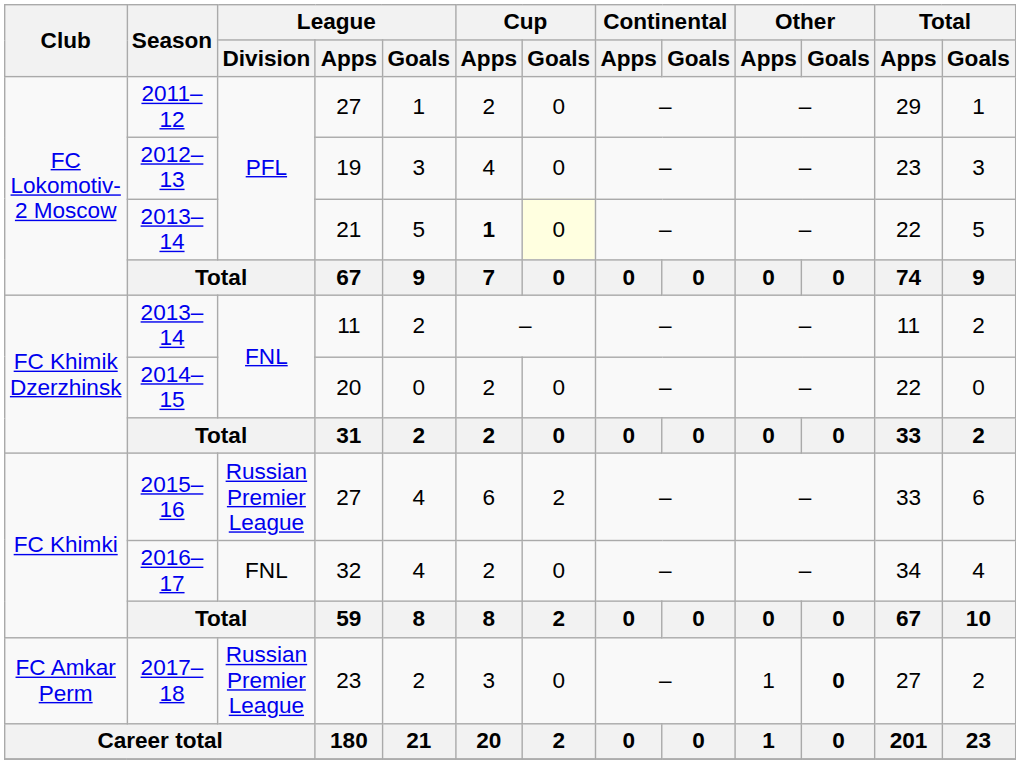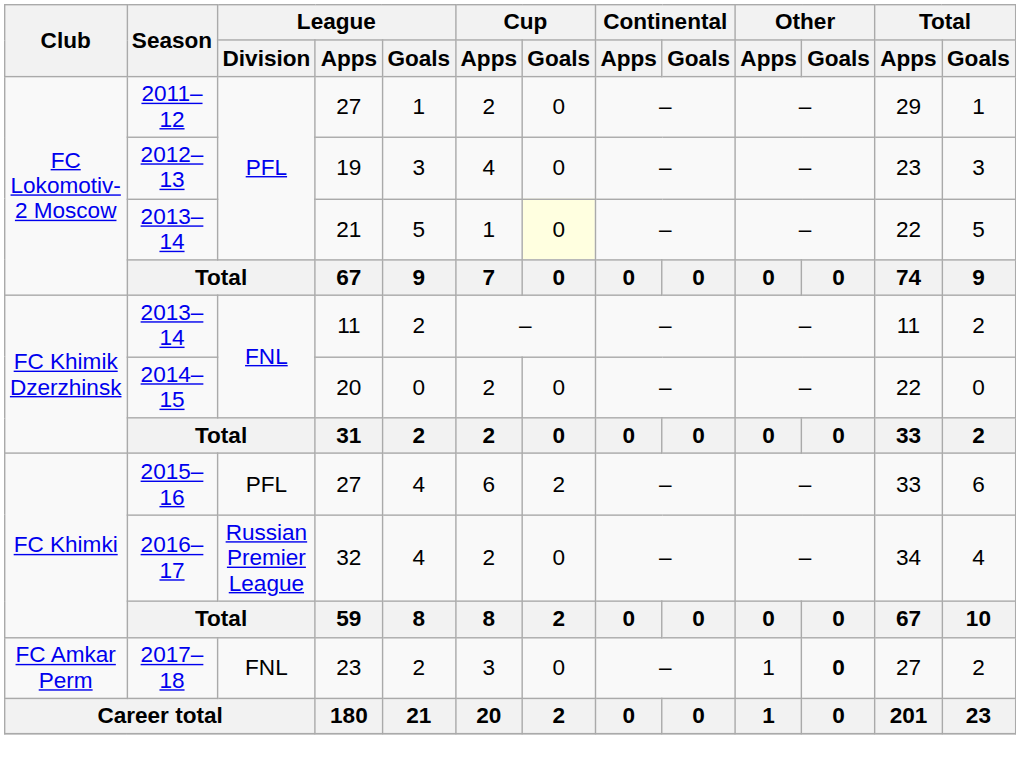 <table class="wikitable" style="text-align: center;">
 <tr>
 <th rowspan=2>Club</th>
 <th rowspan=2>Season</th>
 <th colspan=3>League</th>
 <th colspan=2>Cup</th>
 <th colspan=2>Continental</th>
 <th colspan=2>Other</th>
 <th colspan=2>Total</th>
 </tr>
 <tr>
 <th>Division</th>
 <th>Apps</th>
 <th>Goals</th>
 <th>Apps</th>
 <th>Goals</th>
 <th>Apps</th>
 <th>Goals</th>
 <th>Apps</th>
 <th>Goals</th>
 <th>Apps</th>
 <th>Goals</th>
 </tr>
 <tr>
 <td rowspan=4><a href='#'>FC Lokomotiv-2 Moscow</a></td>
 <td><a href='#'>2011–12</a></td>
 <td rowspan=3><a href='#'>PFL</a></td>
 <td>27</td>
 <td>1</td>
 <td>2</td>
 <td>0</td>
 <td colspan=2>–</td>
 <td colspan=2>–</td>
 <td>29</td>
 <td>1</td>
 </tr>
 <tr>
 <td><a href='#'>2012–13</a></td>
 <td>19</td>
 <td>3</td>
 <td>4</td>
 <td>0</td>
 <td colspan=2>–</td>
 <td colspan=2>–</td>
 <td>23</td>
 <td>3</td>
 </tr>
 <tr>
 <td><a href='#'>2013–14</a></td>
 <td>21</td>
 <td>5</td>
-<td><strong>1</strong></td>
+<td>1</td>
 <td style="background: lightyellow;">0</td>
 <td colspan=2>–</td>
 <td colspan=2>–</td>
 <td>22</td>
 <td>5</td>
 </tr>
 <tr>
 <th colspan=2>Total</th>
 <th>67</th>
 <th>9</th>
 <th>7</th>
 <th>0</th>
 <th>0</th>
 <th>0</th>
 <th>0</th>
 <th>0</th>
 <th>74</th>
 <th>9</th>
 </tr>
 <tr>
 <td rowspan=3><a href='#'>FC Khimik Dzerzhinsk</a></td>
 <td><a href='#'>2013–14</a></td>
 <td rowspan=2><a href='#'>FNL</a></td>
 <td>11</td>
 <td>2</td>
 <td colspan=2>–</td>
 <td colspan=2>–</td>
 <td colspan=2>–</td>
 <td>11</td>
 <td>2</td>
 </tr>
 <tr>
 <td><a href='#'>2014–15</a></td>
 <td>20</td>
 <td>0</td>
 <td>2</td>
 <td>0</td>
 <td colspan=2>–</td>
 <td colspan=2>–</td>
 <td>22</td>
 <td>0</td>
 </tr>
 <tr>
 <th colspan=2>Total</th>
 <th>31</th>
 <th>2</th>
 <th>2</th>
 <th>0</th>
 <th>0</th>
 <th>0</th>
 <th>0</th>
 <th>0</th>
 <th>33</th>
 <th>2</th>
 </tr>
 <tr>
 <td rowspan=3><a href='#'>FC Khimki</a></td>
 <td><a href='#'>2015–16</a></td>
-<td><a href='#'>Russian Premier League</a></td>
+<td>PFL</td>
 <td>27</td>
 <td>4</td>
 <td>6</td>
 <td>2</td>
 <td colspan=2>–</td>
 <td colspan=2>–</td>
 <td>33</td>
 <td>6</td>
 </tr>
 <tr>
 <td><a href='#'>2016–17</a></td>
-<td>FNL</td>
+<td><a href='#'>Russian Premier League</a></td>
 <td>32</td>
 <td>4</td>
 <td>2</td>
 <td>0</td>
 <td colspan=2>–</td>
 <td colspan=2>–</td>
 <td>34</td>
 <td>4</td>
 </tr>
 <tr>
 <th colspan=2>Total</th>
 <th>59</th>
 <th>8</th>
 <th>8</th>
 <th>2</th>
 <th>0</th>
 <th>0</th>
 <th>0</th>
 <th>0</th>
 <th>67</th>
 <th>10</th>
 </tr>
 <tr>
 <td><a href='#'>FC Amkar Perm</a></td>
 <td><a href='#'>2017–18</a></td>
-<td><a href='#'>Russian Premier League</a></td>
+<td>FNL</td>
 <td>23</td>
 <td>2</td>
 <td>3</td>
 <td>0</td>
 <td colspan=2>–</td>
 <td>1</td>
 <td><strong>0</strong></td>
 <td>27</td>
 <td>2</td>
 </tr>
 <tr>
 <th colspan=3>Career total</th>
 <th>180</th>
 <th>21</th>
 <th>20</th>
 <th>2</th>
 <th>0</th>
 <th>0</th>
 <th>1</th>
 <th>0</th>
 <th>201</th>
 <th>23</th>
 </tr>
 <tr>
 </tr>
 </table>
